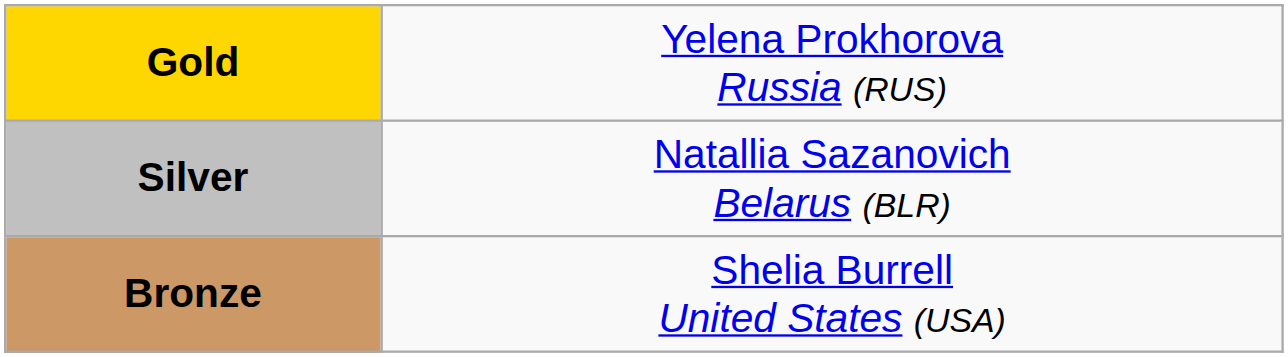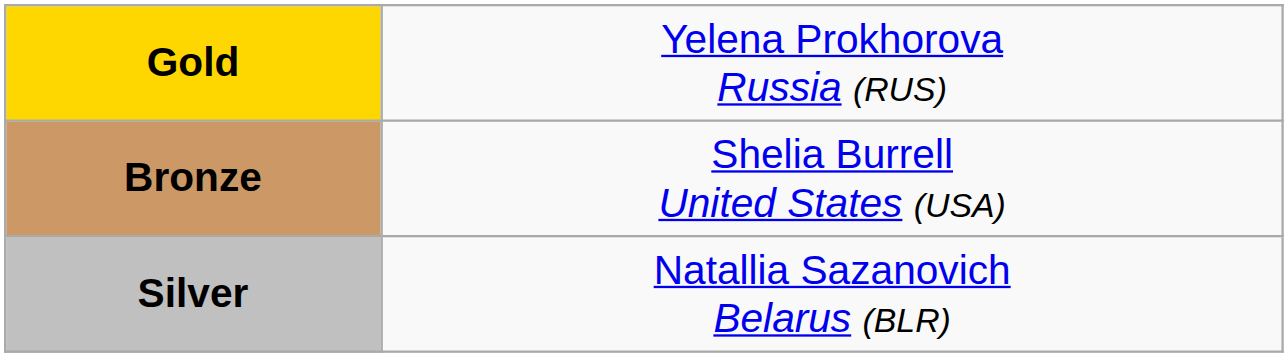 <table class="wikitable" style=" text-align:center; font-size:110%;" width="35%">
 <tr>
 <td bgcolor="gold"><strong>Gold</strong></td>
 <td> <a href='#'>Yelena Prokhorova</a><br><em><a href='#'>Russia</a> <small>(RUS)</small></em></td>
 </tr>
 <tr>
+<td bgcolor="CC9966"><strong>Bronze</strong></td>
+<td> <a href='#'>Shelia Burrell</a><br><em><a href='#'>United States</a> <small>(USA)</small></em></td>
+</tr>
+<tr>
 <td bgcolor="silver"><strong>Silver</strong></td>
 <td> <a href='#'>Natallia Sazanovich</a><br><em><a href='#'>Belarus</a> <small>(BLR)</small></em></td>
 </tr>
-<tr>
-<td bgcolor="CC9966"><strong>Bronze</strong></td>
-<td> <a href='#'>Shelia Burrell</a><br><em><a href='#'>United States</a> <small>(USA)</small></em></td>
-</tr>
 </table>
